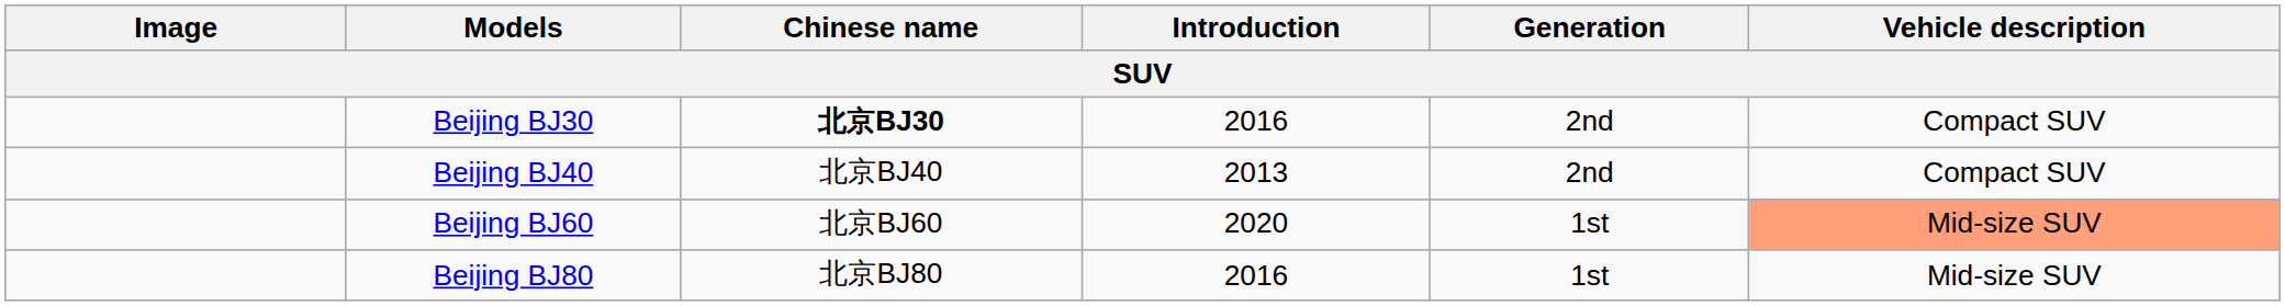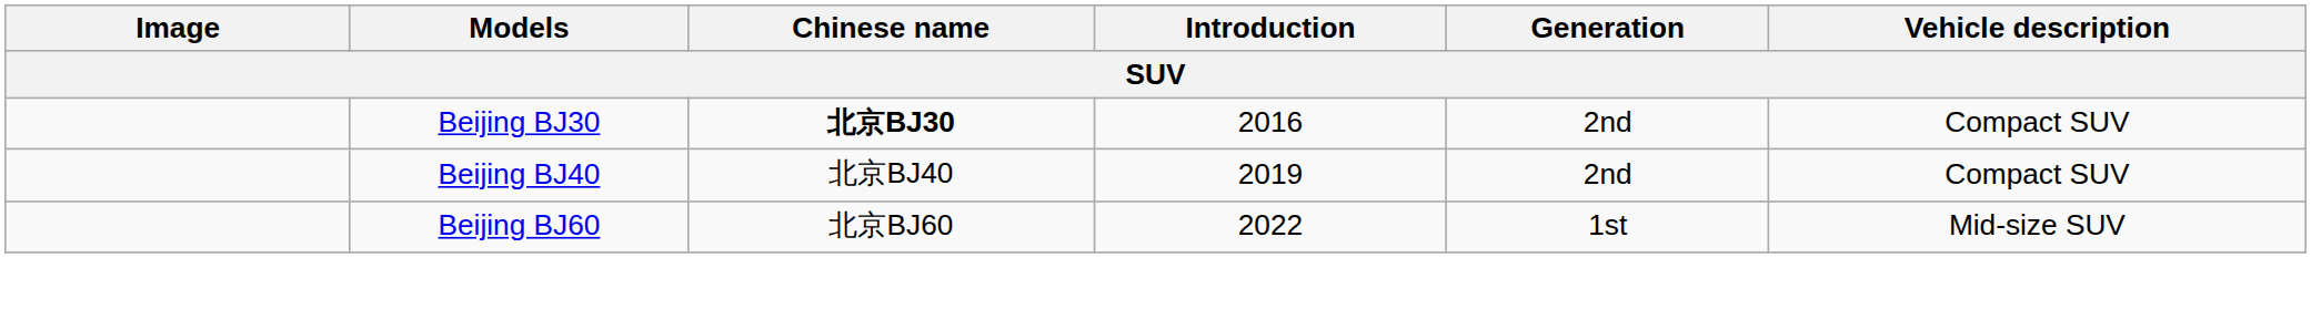 <table class="wikitable sortable" style="text-align: center; width: 100%">
 <tr>
 <th class="unsortable" width="15%">Image</th>
 <th>Models</th>
 <th>Chinese name</th>
 <th>Introduction</th>
 <th class="unsortable">Generation</th>
 <th>Vehicle description</th>
 </tr>
 <tr>
 <th colspan="6">SUV</th>
 </tr>
 <tr>
 <td></td>
 <td><a href='#'>Beijing BJ30</a></td>
 <td><strong>北京BJ30</strong></td>
 <td>2016</td>
 <td>2nd</td>
 <td>Compact SUV</td>
 </tr>
 <tr>
 <td></td>
 <td><a href='#'>Beijing BJ40</a></td>
 <td>北京BJ40</td>
-<td>2013</td>
+<td>2019</td>
 <td>2nd</td>
 <td>Compact SUV</td>
 </tr>
 <tr>
 <td></td>
 <td><a href='#'>Beijing BJ60</a></td>
 <td>北京BJ60</td>
-<td>2020</td>
-<td>1st</td>
-<td style="background: lightsalmon;">Mid-size SUV</td>
-</tr>
-<tr>
-<td></td>
-<td><a href='#'>Beijing BJ80</a></td>
-<td>北京BJ80</td>
-<td>2016</td>
+<td>2022</td>
 <td>1st</td>
 <td>Mid-size SUV</td>
 </tr>
 </table>
